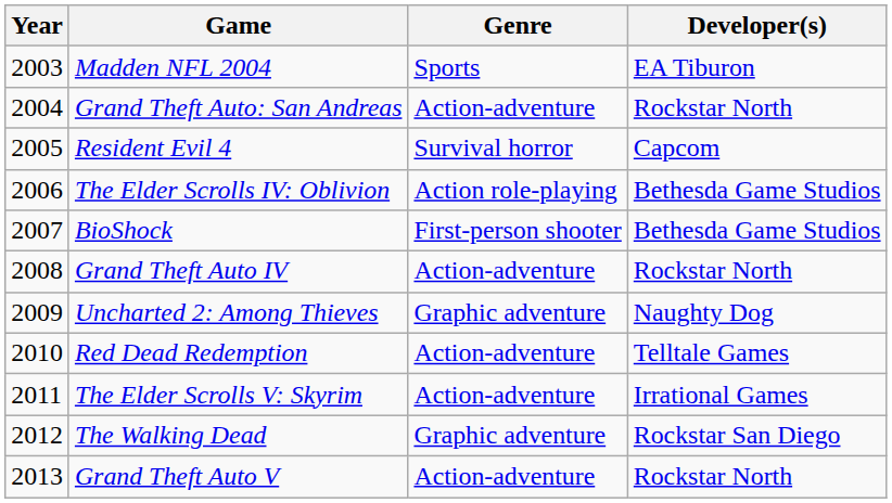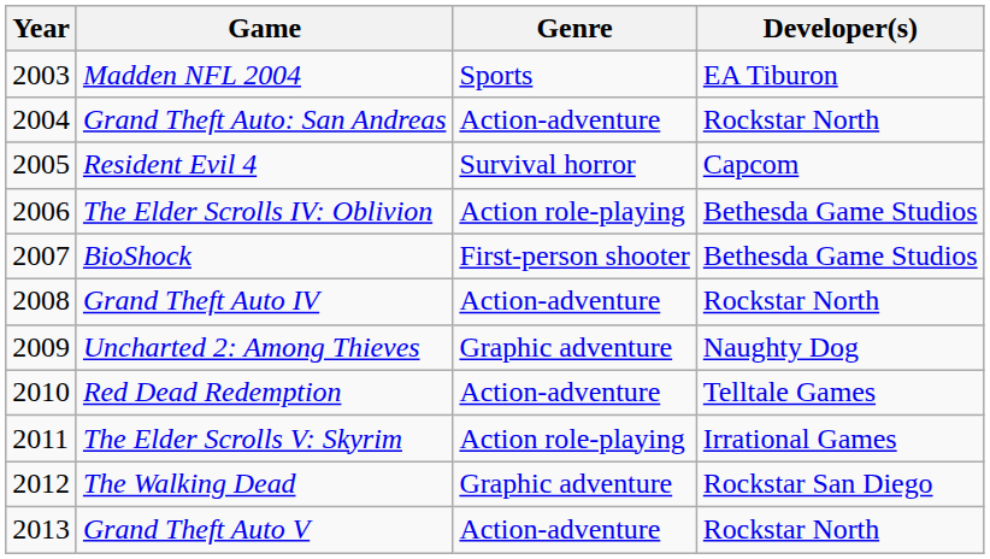 <table class="wikitable">
 <tr>
 <th>Year</th>
 <th>Game</th>
 <th>Genre</th>
 <th>Developer(s)</th>
 </tr>
 <tr>
 <td>2003</td>
 <td><em><a href='#'>Madden NFL 2004</a></em></td>
 <td><a href='#'>Sports</a></td>
 <td><a href='#'>EA Tiburon</a></td>
 </tr>
 <tr>
 <td>2004</td>
 <td><em><a href='#'>Grand Theft Auto: San Andreas</a></em></td>
 <td><a href='#'>Action-adventure</a></td>
 <td><a href='#'>Rockstar North</a></td>
 </tr>
 <tr>
 <td>2005</td>
 <td><em><a href='#'>Resident Evil 4</a></em></td>
 <td><a href='#'>Survival horror</a></td>
 <td><a href='#'>Capcom</a></td>
 </tr>
 <tr>
 <td>2006</td>
 <td><em><a href='#'>The Elder Scrolls IV: Oblivion</a></em></td>
 <td><a href='#'>Action role-playing</a></td>
 <td><a href='#'>Bethesda Game Studios</a></td>
 </tr>
 <tr>
 <td>2007</td>
 <td><em><a href='#'>BioShock</a></em></td>
 <td><a href='#'>First-person shooter</a></td>
 <td><a href='#'>Bethesda Game Studios</a></td>
 </tr>
 <tr>
 <td>2008</td>
 <td><em><a href='#'>Grand Theft Auto IV</a></em></td>
 <td><a href='#'>Action-adventure</a></td>
 <td><a href='#'>Rockstar North</a></td>
 </tr>
 <tr>
 <td>2009</td>
 <td><em><a href='#'>Uncharted 2: Among Thieves</a></em></td>
 <td><a href='#'>Graphic adventure</a></td>
 <td><a href='#'>Naughty Dog</a></td>
 </tr>
 <tr>
 <td>2010</td>
 <td><em><a href='#'>Red Dead Redemption</a></em></td>
 <td><a href='#'>Action-adventure</a></td>
 <td><a href='#'>Telltale Games</a></td>
 </tr>
 <tr>
 <td>2011</td>
 <td><em><a href='#'>The Elder Scrolls V: Skyrim</a></em></td>
-<td><a href='#'>Action-adventure</a></td>
+<td><a href='#'>Action role-playing</a></td>
 <td><a href='#'>Irrational Games</a></td>
 </tr>
 <tr>
 <td>2012</td>
 <td><em><a href='#'>The Walking Dead</a></em></td>
 <td><a href='#'>Graphic adventure</a></td>
 <td><a href='#'>Rockstar San Diego</a></td>
 </tr>
 <tr>
 <td>2013</td>
 <td><em><a href='#'>Grand Theft Auto V</a></em></td>
 <td><a href='#'>Action-adventure</a></td>
 <td><a href='#'>Rockstar North</a></td>
 </tr>
 </table>
